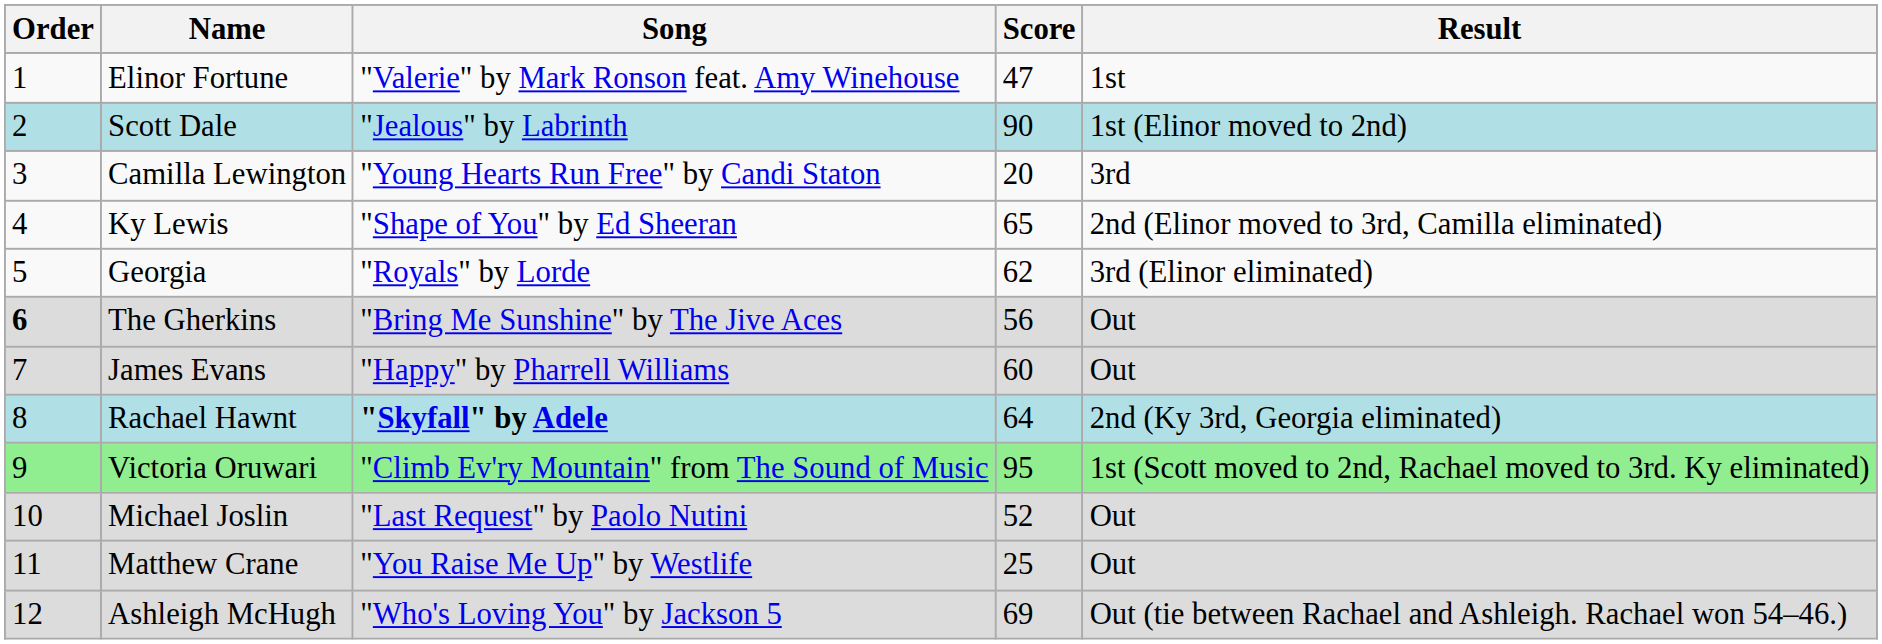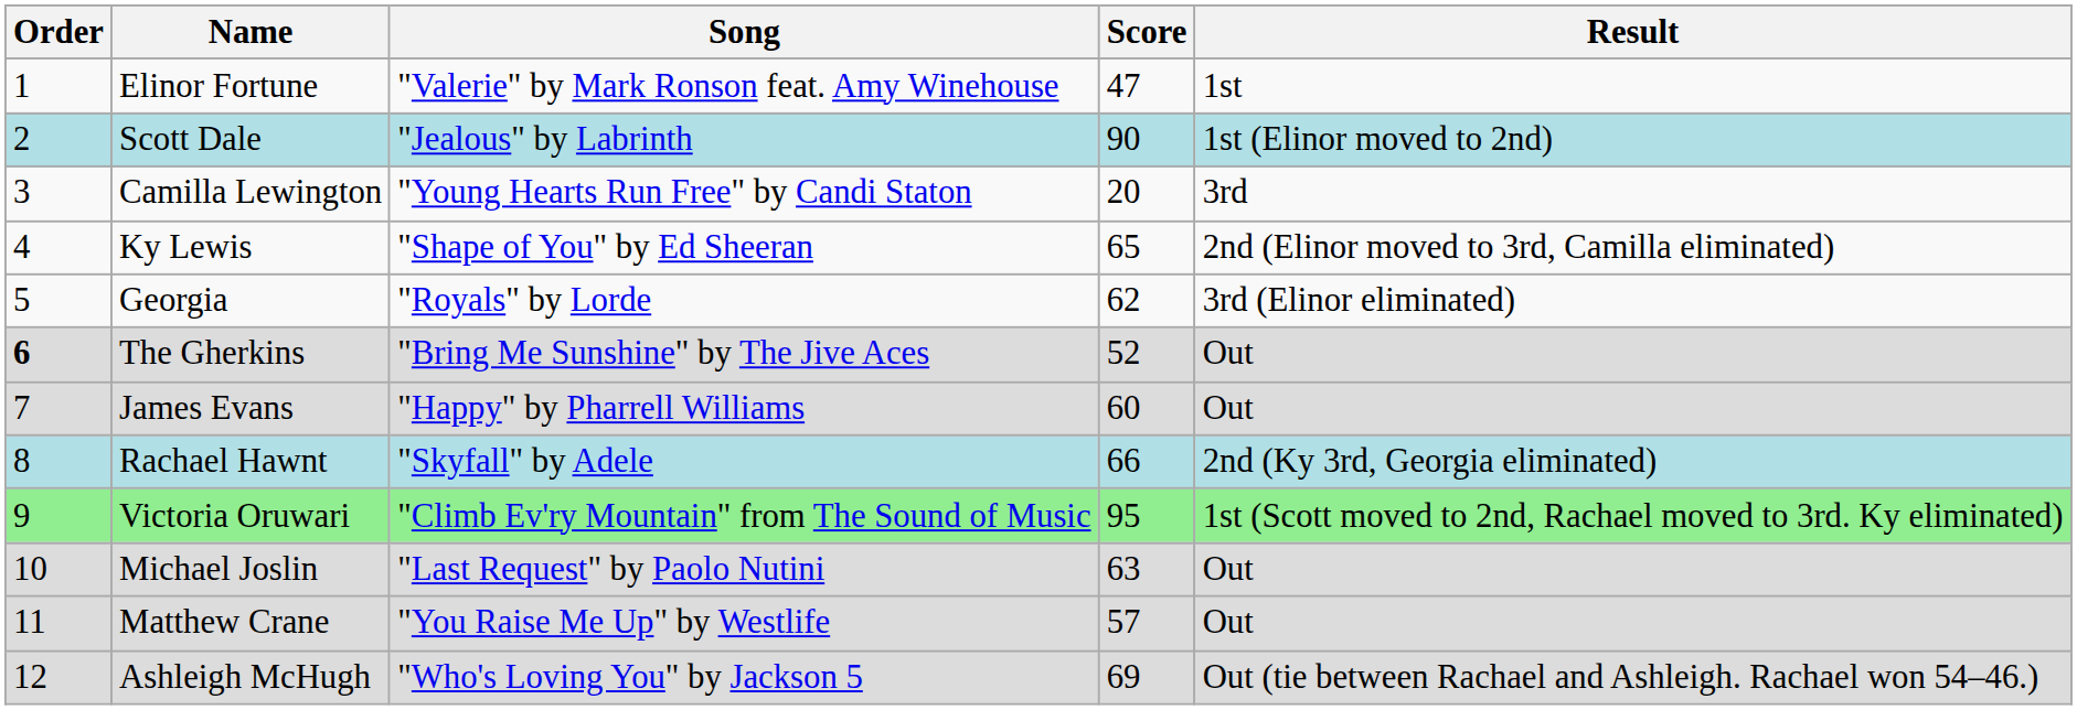 <table class="wikitable sortable collapsed">
 <tr style="text-align:Center; background:#cc;">
 <th>Order</th>
 <th>Name</th>
 <th>Song</th>
 <th>Score</th>
 <th>Result</th>
 </tr>
 <tr>
 <td>1</td>
 <td>Elinor Fortune</td>
 <td>"<a href='#'>Valerie</a>" by <a href='#'>Mark Ronson</a> feat. <a href='#'>Amy Winehouse</a></td>
 <td>47</td>
 <td>1st</td>
 </tr>
 <tr style="background:#b0e0e6;">
 <td>2</td>
 <td>Scott Dale</td>
 <td>"<a href='#'>Jealous</a>" by <a href='#'>Labrinth</a></td>
 <td>90</td>
 <td>1st (Elinor moved to 2nd)</td>
 </tr>
 <tr>
 <td>3</td>
 <td>Camilla Lewington</td>
 <td>"<a href='#'>Young Hearts Run Free</a>" by <a href='#'>Candi Staton</a></td>
 <td>20</td>
 <td>3rd</td>
 </tr>
 <tr>
 <td>4</td>
 <td>Ky Lewis</td>
 <td>"<a href='#'>Shape of You</a>" by <a href='#'>Ed Sheeran</a></td>
 <td>65</td>
 <td>2nd (Elinor moved to 3rd, Camilla eliminated)</td>
 </tr>
 <tr>
 <td>5</td>
 <td>Georgia</td>
 <td>"<a href='#'>Royals</a>" by <a href='#'>Lorde</a></td>
 <td>62</td>
 <td>3rd (Elinor eliminated)</td>
 </tr>
 <tr style="background:#DCDCDC">
 <td><strong>6</strong></td>
 <td>The Gherkins</td>
 <td>"<a href='#'>Bring Me Sunshine</a>" by <a href='#'>The Jive Aces</a></td>
-<td>56</td>
+<td>52</td>
 <td>Out</td>
 </tr>
 <tr style="background:#DCDCDC">
 <td>7</td>
 <td>James Evans</td>
 <td>"<a href='#'>Happy</a>" by <a href='#'>Pharrell Williams</a></td>
 <td>60</td>
 <td>Out</td>
 </tr>
 <tr style="background:#b0e0e6;">
 <td>8</td>
 <td>Rachael Hawnt</td>
-<td><strong>"<a href='#'>Skyfall</a>" by <a href='#'>Adele</a></strong></td>
-<td>64</td>
+<td>"<a href='#'>Skyfall</a>" by <a href='#'>Adele</a></td>
+<td>66</td>
 <td>2nd (Ky 3rd, Georgia eliminated)</td>
 </tr>
 <tr style="background:lightgreen;">
 <td>9</td>
 <td>Victoria Oruwari</td>
 <td>"<a href='#'>Climb Ev'ry Mountain</a>" from <a href='#'>The Sound of Music</a></td>
 <td>95</td>
 <td>1st (Scott moved to 2nd, Rachael moved to 3rd. Ky eliminated)</td>
 </tr>
 <tr style="background:#DCDCDC">
 <td>10</td>
 <td>Michael Joslin</td>
 <td>"<a href='#'>Last Request</a>" by <a href='#'>Paolo Nutini</a></td>
-<td>52</td>
+<td>63</td>
 <td>Out</td>
 </tr>
 <tr style="background:#DCDCDC">
 <td>11</td>
 <td>Matthew Crane</td>
 <td>"<a href='#'>You Raise Me Up</a>" by <a href='#'>Westlife</a></td>
-<td>25</td>
+<td>57</td>
 <td>Out</td>
 </tr>
 <tr style="background:#DCDCDC">
 <td>12</td>
 <td>Ashleigh McHugh</td>
 <td>"<a href='#'>Who's Loving You</a>" by <a href='#'>Jackson 5</a></td>
 <td>69</td>
 <td>Out (tie between Rachael and Ashleigh. Rachael won 54–46.)</td>
 </tr>
 </table>
